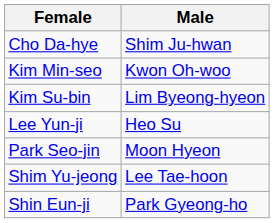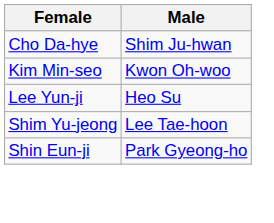 <table class=wikitable>
 <tr>
 <th scope="col">Female</th>
 <th scope="col">Male</th>
 </tr>
 <tr>
 <td><a href='#'>Cho Da-hye</a></td>
 <td><a href='#'>Shim Ju-hwan</a></td>
 </tr>
 <tr>
 <td><a href='#'>Kim Min-seo</a></td>
 <td><a href='#'>Kwon Oh-woo</a></td>
 </tr>
 <tr>
-<td><a href='#'>Kim Su-bin</a></td>
-<td><a href='#'>Lim Byeong-hyeon</a></td>
-</tr>
-<tr>
 <td><a href='#'>Lee Yun-ji</a></td>
 <td><a href='#'>Heo Su</a></td>
-</tr>
-<tr>
-<td><a href='#'>Park Seo-jin</a></td>
-<td><a href='#'>Moon Hyeon</a></td>
 </tr>
 <tr>
 <td><a href='#'>Shim Yu-jeong</a></td>
 <td><a href='#'>Lee Tae-hoon</a></td>
 </tr>
 <tr>
 <td><a href='#'>Shin Eun-ji</a></td>
 <td><a href='#'>Park Gyeong-ho</a></td>
 </tr>
 </table>
